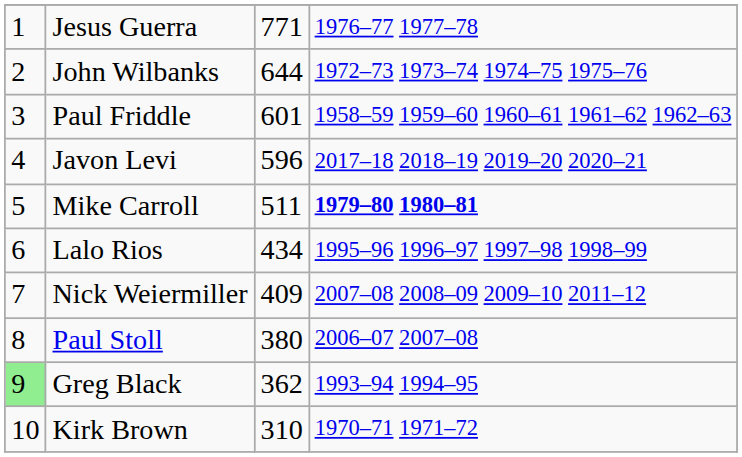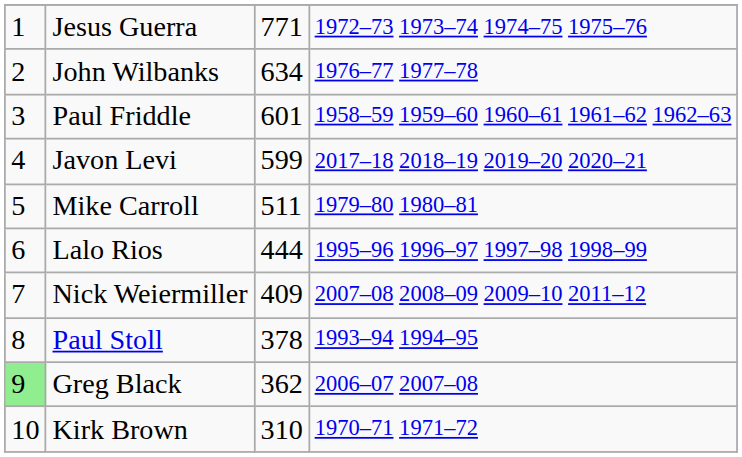 <table class="wikitable">
 <tr>
 </tr>
 <tr>
 <td>1</td>
 <td>Jesus Guerra</td>
 <td>771</td>
-<td style="font-size:80%;"><a href='#'>1976–77</a> <a href='#'>1977–78</a></td>
+<td style="font-size:80%;"><a href='#'>1972–73</a> <a href='#'>1973–74</a> <a href='#'>1974–75</a> <a href='#'>1975–76</a></td>
 </tr>
 <tr>
 <td>2</td>
 <td>John Wilbanks</td>
-<td>644</td>
-<td style="font-size:80%;"><a href='#'>1972–73</a> <a href='#'>1973–74</a> <a href='#'>1974–75</a> <a href='#'>1975–76</a></td>
+<td>634</td>
+<td style="font-size:80%;"><a href='#'>1976–77</a> <a href='#'>1977–78</a></td>
 </tr>
 <tr>
 <td>3</td>
 <td>Paul Friddle</td>
 <td>601</td>
 <td style="font-size:80%;"><a href='#'>1958–59</a> <a href='#'>1959–60</a> <a href='#'>1960–61</a> <a href='#'>1961–62</a> <a href='#'>1962–63</a></td>
 </tr>
 <tr>
 <td>4</td>
 <td>Javon Levi</td>
-<td>596</td>
+<td>599</td>
 <td style="font-size:80%;"><a href='#'>2017–18</a> <a href='#'>2018–19</a> <a href='#'>2019–20</a> <a href='#'>2020–21</a></td>
 </tr>
 <tr>
 <td>5</td>
 <td>Mike Carroll</td>
 <td>511</td>
-<td style="font-size:80%;"><strong><a href='#'>1979–80</a> <a href='#'>1980–81</a></strong></td>
+<td style="font-size:80%;"><a href='#'>1979–80</a> <a href='#'>1980–81</a></td>
 </tr>
 <tr>
 <td>6</td>
 <td>Lalo Rios</td>
-<td>434</td>
+<td>444</td>
 <td style="font-size:80%;"><a href='#'>1995–96</a> <a href='#'>1996–97</a> <a href='#'>1997–98</a> <a href='#'>1998–99</a></td>
 </tr>
 <tr>
 <td>7</td>
 <td>Nick Weiermiller</td>
 <td>409</td>
 <td style="font-size:80%;"><a href='#'>2007–08</a> <a href='#'>2008–09</a> <a href='#'>2009–10</a> <a href='#'>2011–12</a></td>
 </tr>
 <tr>
 <td>8</td>
 <td><a href='#'>Paul Stoll</a></td>
-<td>380</td>
-<td style="font-size:80%;"><a href='#'>2006–07</a> <a href='#'>2007–08</a></td>
+<td>378</td>
+<td style="font-size:80%;"><a href='#'>1993–94</a> <a href='#'>1994–95</a></td>
 </tr>
 <tr>
 <td style="background: lightgreen;">9</td>
 <td>Greg Black</td>
 <td>362</td>
-<td style="font-size:80%;"><a href='#'>1993–94</a> <a href='#'>1994–95</a></td>
+<td style="font-size:80%;"><a href='#'>2006–07</a> <a href='#'>2007–08</a></td>
 </tr>
 <tr>
 <td>10</td>
 <td>Kirk Brown</td>
 <td>310</td>
 <td style="font-size:80%;"><a href='#'>1970–71</a> <a href='#'>1971–72</a></td>
 </tr>
 </table>
